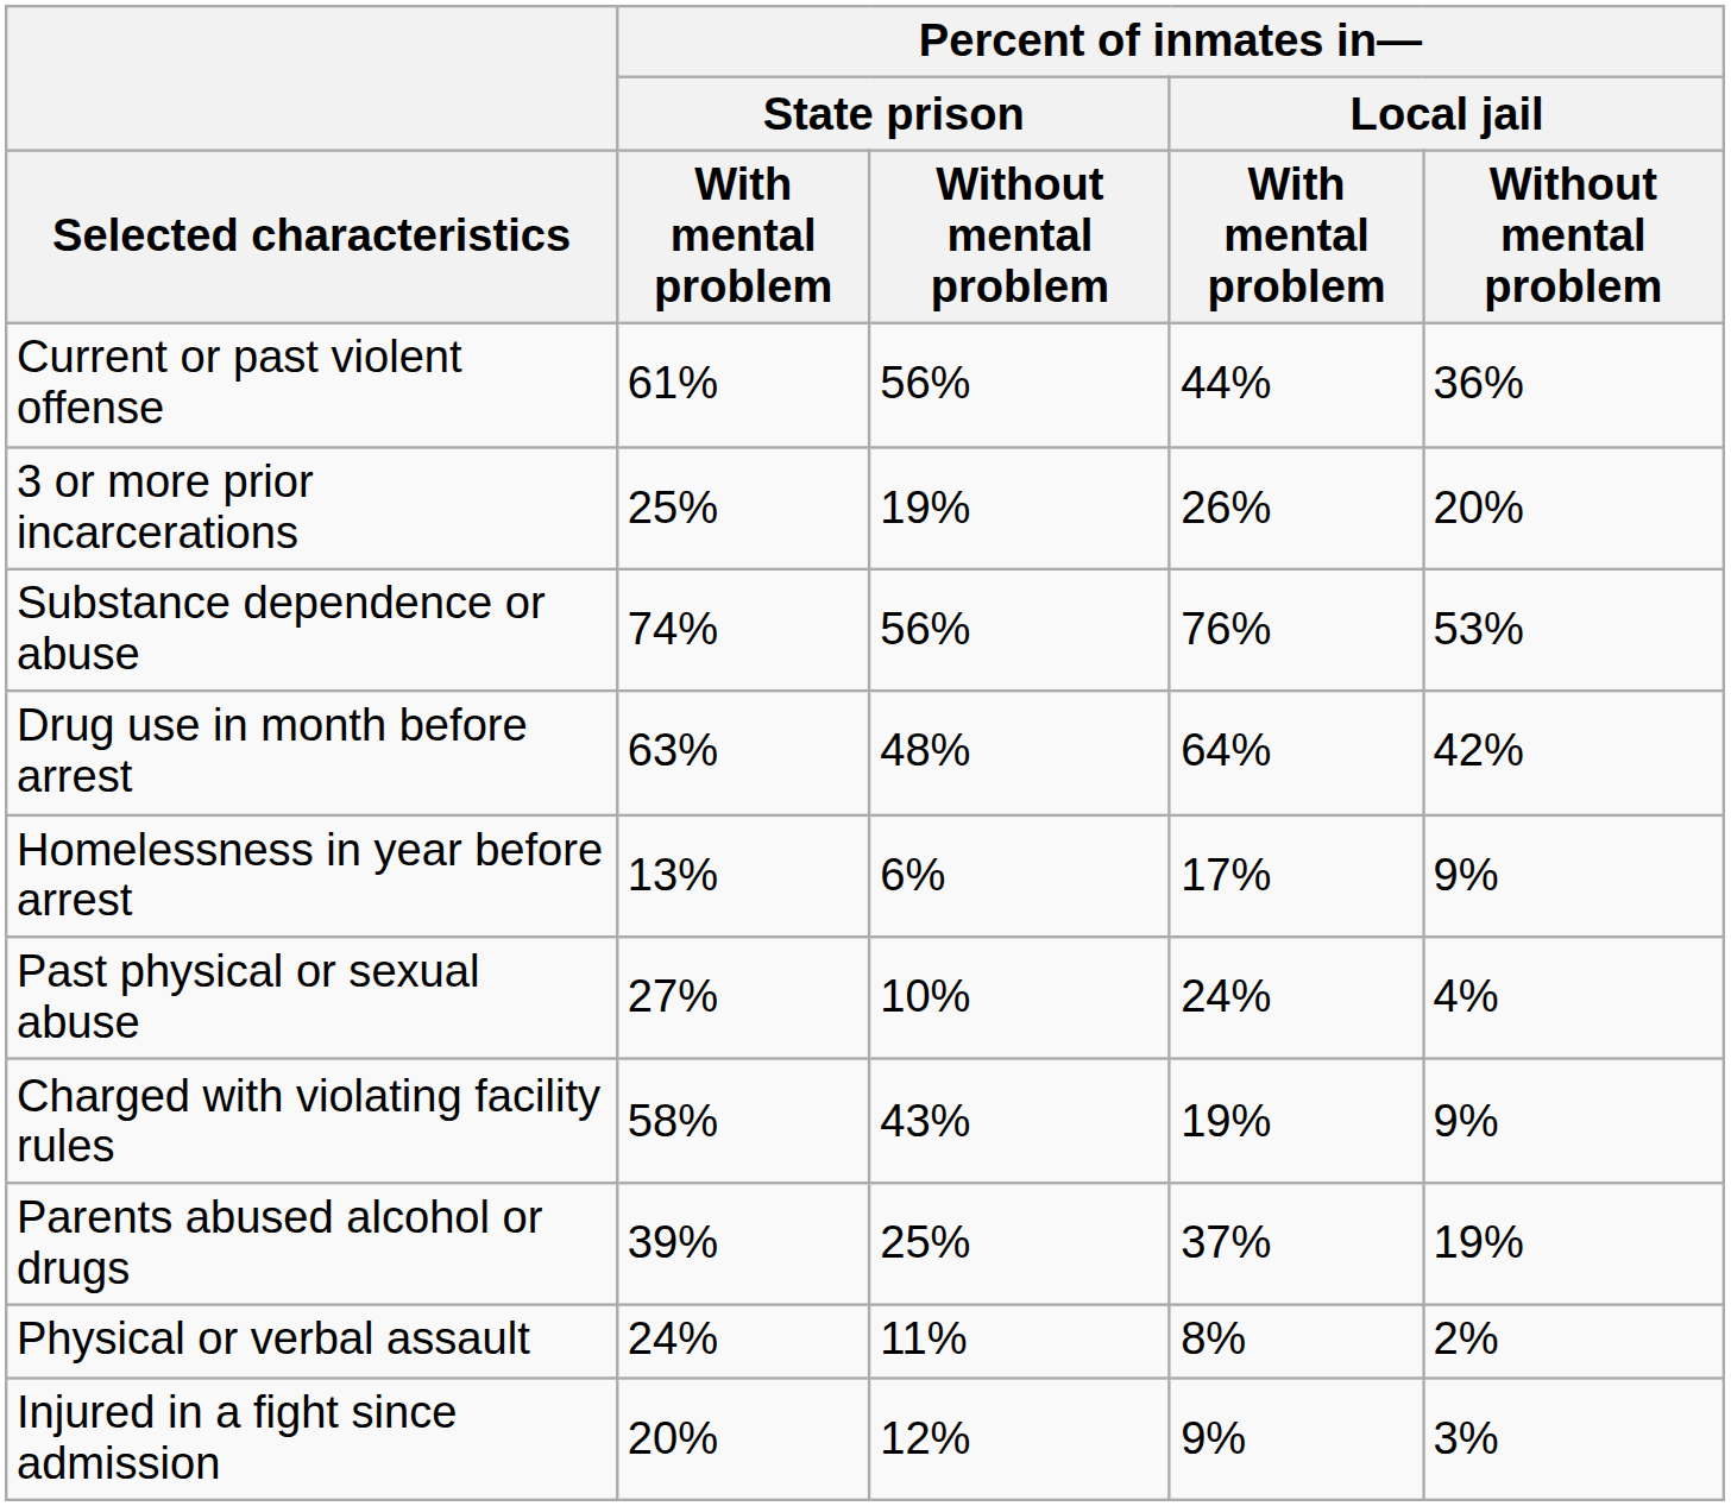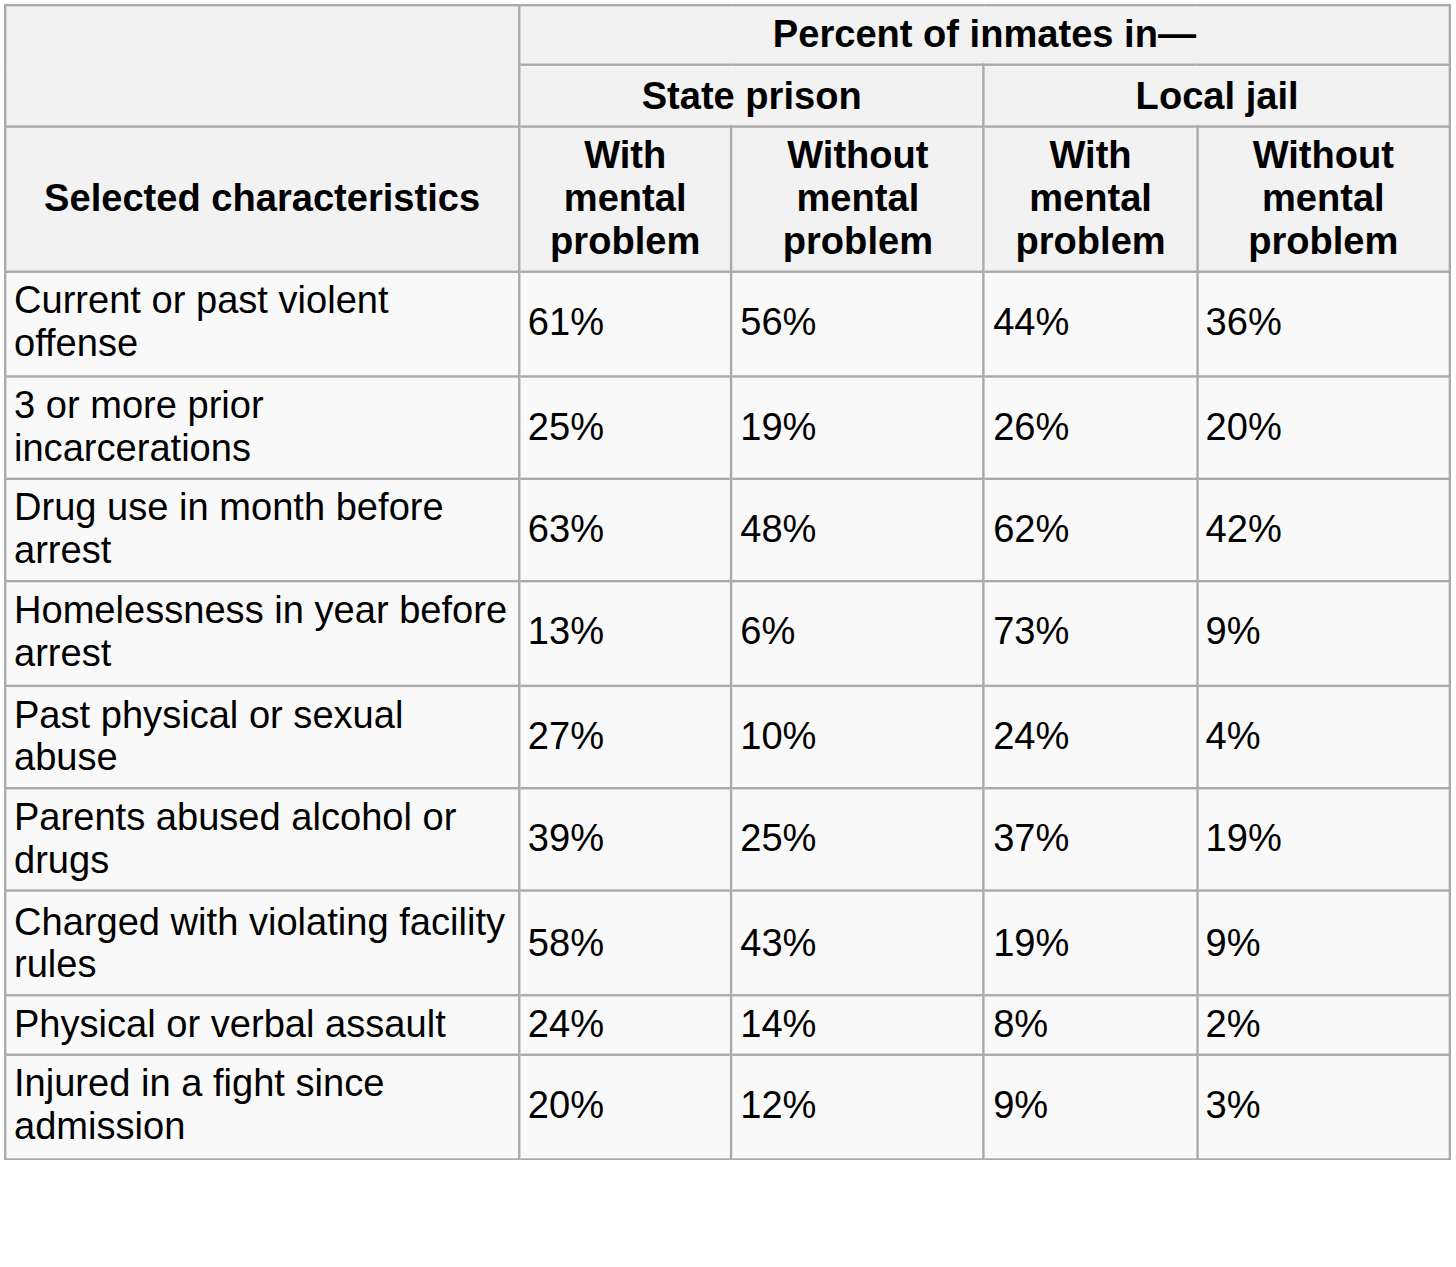 <table class=wikitable>
 <tr>
 <th rowspan=2></th>
 <th colspan=4>Percent of inmates in—</th>
 </tr>
 <tr>
 <th colspan=2>State prison</th>
 <th colspan=2>Local jail</th>
 </tr>
 <tr>
 <th>Selected characteristics</th>
 <th>With mental<br> problem</th>
 <th>Without mental<br> problem</th>
 <th>With mental<br> problem</th>
 <th>Without mental<br> problem</th>
 </tr>
 <tr>
 <td>Current or past violent offense</td>
 <td>61%</td>
 <td>56%</td>
 <td>44%</td>
 <td>36%</td>
 </tr>
 <tr>
 <td>3 or more prior incarcerations</td>
 <td>25%</td>
 <td>19%</td>
 <td>26%</td>
 <td>20%</td>
 </tr>
 <tr>
-<td>Substance dependence or abuse</td>
-<td>74%</td>
-<td>56%</td>
-<td>76%</td>
-<td>53%</td>
-</tr>
-<tr>
 <td>Drug use in month before arrest</td>
 <td>63%</td>
 <td>48%</td>
-<td>64%</td>
+<td>62%</td>
 <td>42%</td>
 </tr>
 <tr>
 <td>Homelessness in year before arrest</td>
 <td>13%</td>
 <td>6%</td>
-<td>17%</td>
+<td>73%</td>
 <td>9%</td>
 </tr>
 <tr>
 <td>Past physical or sexual abuse</td>
 <td>27%</td>
 <td>10%</td>
 <td>24%</td>
 <td>4%</td>
 </tr>
 <tr>
+<td>Parents abused alcohol or drugs</td>
+<td>39%</td>
+<td>25%</td>
+<td>37%</td>
+<td>19%</td>
+</tr>
+<tr>
 <td>Charged with violating facility rules</td>
 <td>58%</td>
 <td>43%</td>
 <td>19%</td>
 <td>9%</td>
 </tr>
 <tr>
-<td>Parents abused alcohol or drugs</td>
-<td>39%</td>
-<td>25%</td>
-<td>37%</td>
-<td>19%</td>
-</tr>
-<tr>
 <td>Physical or verbal assault</td>
 <td>24%</td>
-<td>11%</td>
+<td>14%</td>
 <td>8%</td>
 <td>2%</td>
 </tr>
 <tr>
 <td>Injured in a fight since admission</td>
 <td>20%</td>
 <td>12%</td>
 <td>9%</td>
 <td>3%</td>
 </tr>
 </table>
